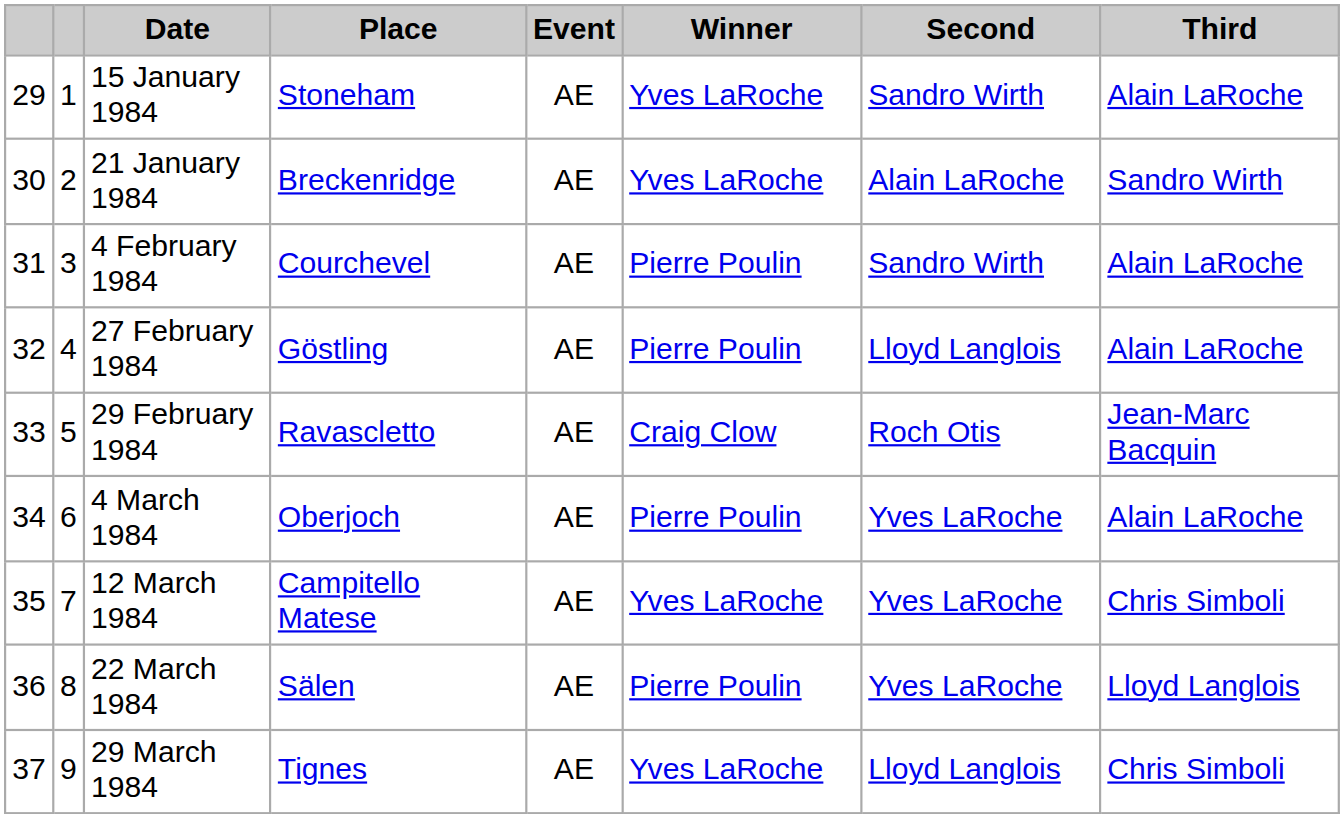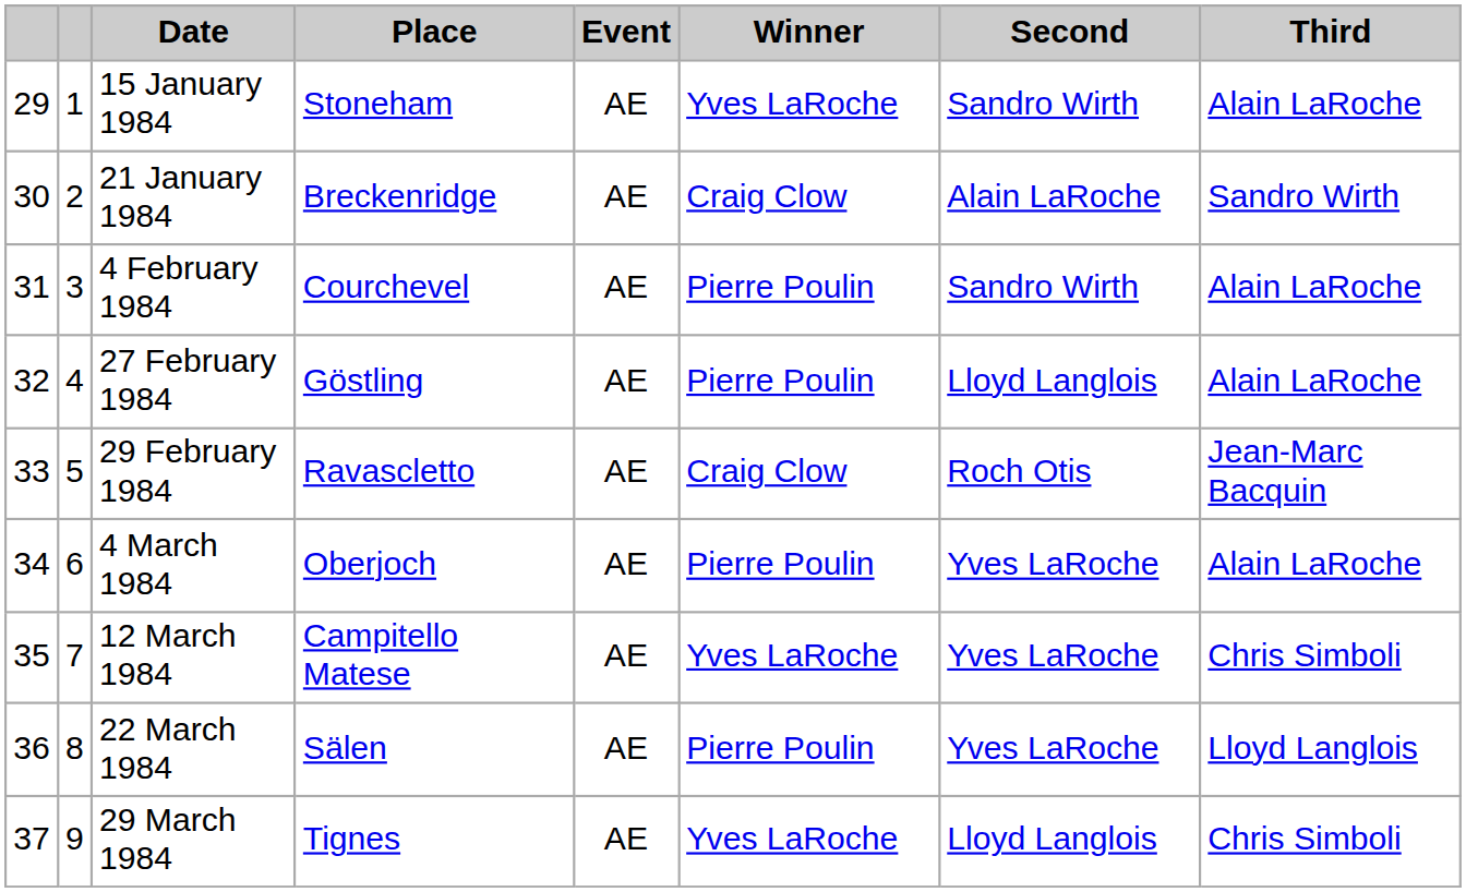 <table class="wikitable plainrowheaders" style="background:#fff; font-size:86%; line-height:16px; border:grey solid 1px; border-collapse:collapse;">
 <tr style="background:#ccc; text-align:center;">
 <th scope="col" style="background:#ccc; width=20 px;"></th>
 <th scope="col" style="background:#ccc; width=30 px;"></th>
 <th scope="col" style="background:#ccc; width:120px;">Date</th>
 <th scope="col" style="background:#ccc; width:160px;">Place</th>
 <th scope="col" style="background:#ccc; width:15px;">Event</th>
 <th scope="col" style="background:#ccc; width:185px;">Winner</th>
 <th scope="col" style="background:#ccc; width:185px;">Second</th>
 <th scope="col" style="background:#ccc; width:185px;">Third</th>
 </tr>
 <tr>
 <td align=center>29</td>
 <td align=center>1</td>
 <td>15 January 1984</td>
 <td> <a href='#'>Stoneham</a></td>
 <td align=center>AE</td>
 <td> <a href='#'>Yves LaRoche</a></td>
 <td> <a href='#'>Sandro Wirth</a></td>
 <td> <a href='#'>Alain LaRoche</a></td>
 </tr>
 <tr>
 <td align=center>30</td>
 <td align=center>2</td>
 <td>21 January 1984</td>
 <td> <a href='#'>Breckenridge</a></td>
 <td align=center>AE</td>
-<td> <a href='#'>Yves LaRoche</a></td>
+<td> <a href='#'>Craig Clow</a></td>
 <td> <a href='#'>Alain LaRoche</a></td>
 <td> <a href='#'>Sandro Wirth</a></td>
 </tr>
 <tr>
 <td align=center>31</td>
 <td align=center>3</td>
 <td>4 February 1984</td>
 <td> <a href='#'>Courchevel</a></td>
 <td align=center>AE</td>
 <td> <a href='#'>Pierre Poulin</a></td>
 <td> <a href='#'>Sandro Wirth</a></td>
 <td> <a href='#'>Alain LaRoche</a></td>
 </tr>
 <tr>
 <td align=center>32</td>
 <td align=center>4</td>
 <td>27 February 1984</td>
 <td> <a href='#'>Göstling</a></td>
 <td align=center>AE</td>
 <td> <a href='#'>Pierre Poulin</a></td>
 <td> <a href='#'>Lloyd Langlois</a></td>
 <td> <a href='#'>Alain LaRoche</a></td>
 </tr>
 <tr>
 <td align=center>33</td>
 <td align=center>5</td>
 <td>29 February 1984</td>
 <td> <a href='#'>Ravascletto</a></td>
 <td align=center>AE</td>
 <td> <a href='#'>Craig Clow</a></td>
 <td> <a href='#'>Roch Otis</a></td>
 <td> <a href='#'>Jean-Marc Bacquin</a></td>
 </tr>
 <tr>
 <td align=center>34</td>
 <td align=center>6</td>
 <td>4 March 1984</td>
 <td> <a href='#'>Oberjoch</a></td>
 <td align=center>AE</td>
 <td> <a href='#'>Pierre Poulin</a></td>
 <td> <a href='#'>Yves LaRoche</a></td>
 <td> <a href='#'>Alain LaRoche</a></td>
 </tr>
 <tr>
 <td align=center>35</td>
 <td align=center>7</td>
 <td>12 March 1984</td>
 <td> <a href='#'>Campitello Matese</a></td>
 <td align=center>AE</td>
 <td> <a href='#'>Yves LaRoche</a></td>
 <td> <a href='#'>Yves LaRoche</a></td>
 <td> <a href='#'>Chris Simboli</a></td>
 </tr>
 <tr>
 <td align=center>36</td>
 <td align=center>8</td>
 <td>22 March 1984</td>
 <td> <a href='#'>Sälen</a></td>
 <td align=center>AE</td>
 <td> <a href='#'>Pierre Poulin</a></td>
 <td> <a href='#'>Yves LaRoche</a></td>
 <td> <a href='#'>Lloyd Langlois</a></td>
 </tr>
 <tr>
 <td align=center>37</td>
 <td align=center>9</td>
 <td>29 March 1984</td>
 <td> <a href='#'>Tignes</a></td>
 <td align=center>AE</td>
 <td> <a href='#'>Yves LaRoche</a></td>
 <td> <a href='#'>Lloyd Langlois</a></td>
 <td> <a href='#'>Chris Simboli</a></td>
 </tr>
 </table>
